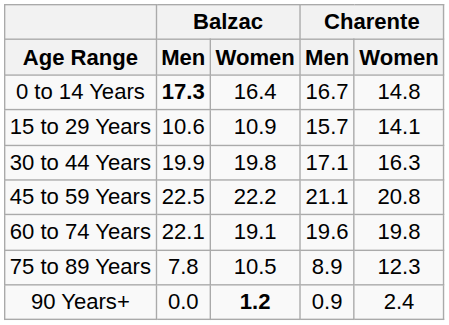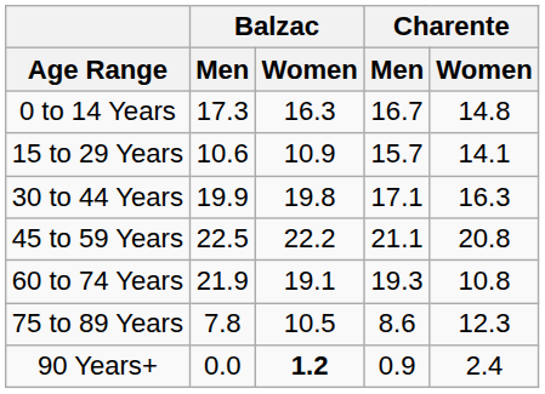 <table class="wikitable" style="text-align:center;">
 <tr>
 <th></th>
 <th colspan=2>Balzac</th>
 <th colspan=2>Charente</th>
 </tr>
 <tr>
 <th>Age Range</th>
 <th>Men</th>
 <th>Women</th>
 <th>Men</th>
 <th>Women</th>
 </tr>
 <tr>
 <td>0 to 14 Years</td>
-<td><strong>17.3</strong></td>
-<td>16.4</td>
+<td>17.3</td>
+<td>16.3</td>
 <td>16.7</td>
 <td>14.8</td>
 </tr>
 <tr>
 <td>15 to 29 Years</td>
 <td>10.6</td>
 <td>10.9</td>
 <td>15.7</td>
 <td>14.1</td>
 </tr>
 <tr>
 <td>30 to 44 Years</td>
 <td>19.9</td>
 <td>19.8</td>
 <td>17.1</td>
 <td>16.3</td>
 </tr>
 <tr>
 <td>45 to 59 Years</td>
 <td>22.5</td>
 <td>22.2</td>
 <td>21.1</td>
 <td>20.8</td>
 </tr>
 <tr>
 <td>60 to 74 Years</td>
-<td>22.1</td>
+<td>21.9</td>
 <td>19.1</td>
-<td>19.6</td>
-<td>19.8</td>
+<td>19.3</td>
+<td>10.8</td>
 </tr>
 <tr>
 <td>75 to 89 Years</td>
 <td>7.8</td>
 <td>10.5</td>
-<td>8.9</td>
+<td>8.6</td>
 <td>12.3</td>
 </tr>
 <tr>
 <td>90 Years+</td>
 <td>0.0</td>
 <td><strong>1.2</strong></td>
 <td>0.9</td>
 <td>2.4</td>
 </tr>
 </table>
